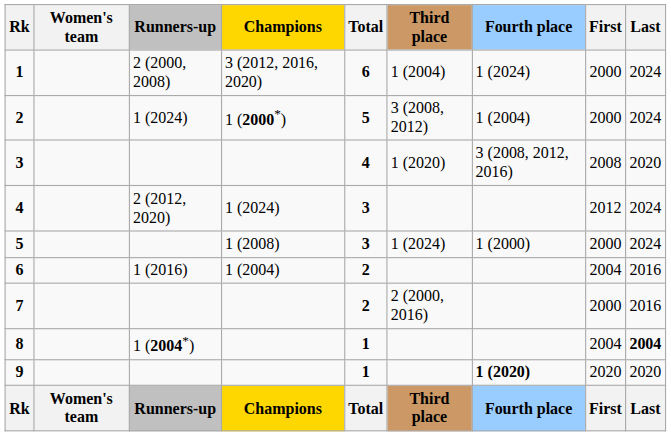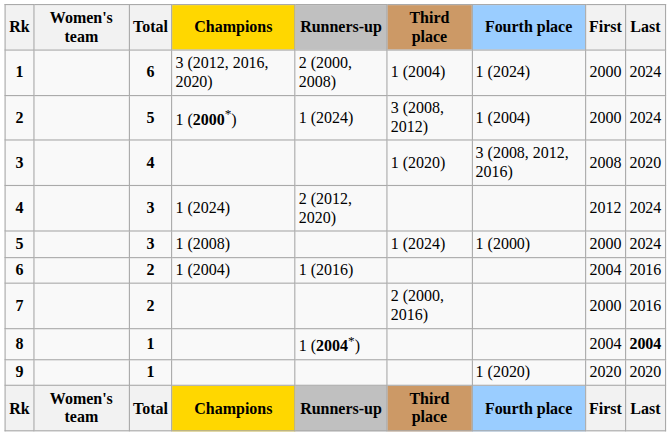 <table class="wikitable sortable" style="text-align: left; font-size: 90%; margin-left: 1em;">
 <tr>
 <th>Rk</th>
 <th>Women's team</th>
+<th>Total</th>
+<th style="background-color: gold;">Champions</th>
 <th style="background-color: silver;">Runners-up</th>
-<th style="background-color: gold;">Champions</th>
-<th>Total</th>
 <th style="background-color: #cc9966;">Third place</th>
 <th style="background-color: #9acdff;">Fourth place</th>
 <th>First</th>
 <th>Last</th>
 </tr>
 <tr>
 <td style="text-align: center;"><strong>1</strong></td>
 <td></td>
+<td style="text-align: center;"><strong>6</strong></td>
+<td data-sort-value="3, 2020">3 (2012, 2016, 2020)</td>
 <td data-sort-value="2, 2008">2 (2000, 2008)</td>
-<td data-sort-value="3, 2020">3 (2012, 2016, 2020)</td>
-<td style="text-align: center;"><strong>6</strong></td>
 <td data-sort-value="1, 2004">1 (2004)</td>
 <td data-sort-value="1, 2024">1 (2024)</td>
 <td style="text-align: center;">2000</td>
 <td style="text-align: center;">2024</td>
 </tr>
 <tr>
 <td style="text-align: center;"><strong>2</strong></td>
 <td></td>
+<td style="text-align: center;"><strong>5</strong></td>
+<td data-sort-value="1, 2000">1 (<strong>2000</strong><sup>*</sup>)</td>
 <td data-sort-value="1, 2024">1 (2024)</td>
-<td data-sort-value="1, 2000">1 (<strong>2000</strong><sup>*</sup>)</td>
-<td style="text-align: center;"><strong>5</strong></td>
 <td data-sort-value="2, 2012">3 (2008, 2012)</td>
 <td data-sort-value="1, 2004">1 (2004)</td>
 <td style="text-align: center;">2000</td>
 <td style="text-align: center;">2024</td>
 </tr>
 <tr>
 <td style="text-align: center;"><strong>3</strong></td>
 <td></td>
+<td style="text-align: center;"><strong>4</strong></td>
 <td></td>
 <td></td>
-<td style="text-align: center;"><strong>4</strong></td>
 <td data-sort-value="1, 2020">1 (2020)</td>
 <td data-sort-value="3, 2016">3 (2008, 2012, 2016)</td>
 <td style="text-align: center;">2008</td>
 <td style="text-align: center;">2020</td>
 </tr>
 <tr>
 <td style="text-align: center;"><strong>4</strong></td>
 <td></td>
+<td style="text-align: center;"><strong>3</strong></td>
+<td data-sort-value="1, 2024">1 (2024)</td>
 <td data-sort-value="2, 2020">2 (2012, 2020)</td>
-<td data-sort-value="1, 2024">1 (2024)</td>
-<td style="text-align: center;"><strong>3</strong></td>
 <td></td>
 <td></td>
 <td style="text-align: center;">2012</td>
 <td style="text-align: center;">2024</td>
 </tr>
 <tr>
 <td style="text-align: center;"><strong>5</strong></td>
 <td></td>
+<td style="text-align: center;"><strong>3</strong></td>
+<td data-sort-value="1, 2008">1 (2008)</td>
 <td></td>
-<td data-sort-value="1, 2008">1 (2008)</td>
-<td style="text-align: center;"><strong>3</strong></td>
 <td data-sort-value="1, 2024">1 (2024)</td>
 <td data-sort-value="1, 2000">1 (2000)</td>
 <td style="text-align: center;">2000</td>
 <td style="text-align: center;">2024</td>
 </tr>
 <tr>
 <td style="text-align: center;"><strong>6</strong></td>
 <td></td>
+<td style="text-align: center;"><strong>2</strong></td>
+<td data-sort-value="1, 2004">1 (2004)</td>
 <td data-sort-value="1, 2016">1 (2016)</td>
-<td data-sort-value="1, 2004">1 (2004)</td>
-<td style="text-align: center;"><strong>2</strong></td>
 <td></td>
 <td></td>
 <td style="text-align: center;">2004</td>
 <td style="text-align: center;">2016</td>
 </tr>
 <tr>
 <td style="text-align: center;"><strong>7</strong></td>
 <td></td>
+<td style="text-align: center;"><strong>2</strong></td>
 <td></td>
 <td></td>
-<td style="text-align: center;"><strong>2</strong></td>
 <td data-sort-value="2, 2016">2 (2000, 2016)</td>
 <td></td>
 <td style="text-align: center;">2000</td>
 <td style="text-align: center;">2016</td>
 </tr>
 <tr>
 <td style="text-align: center;"><strong>8</strong></td>
 <td></td>
+<td style="text-align: center;"><strong>1</strong></td>
+<td></td>
 <td data-sort-value="1, 2004">1 (<strong>2004</strong><sup>*</sup>)</td>
-<td></td>
-<td style="text-align: center;"><strong>1</strong></td>
 <td></td>
 <td></td>
 <td style="text-align: center;">2004</td>
 <td style="text-align: center;"><strong>2004</strong></td>
 </tr>
 <tr>
 <td style="text-align: center;"><strong>9</strong></td>
 <td></td>
+<td style="text-align: center;"><strong>1</strong></td>
 <td></td>
 <td></td>
-<td style="text-align: center;"><strong>1</strong></td>
 <td></td>
-<td data-sort-value="1, 2020"><strong>1 (2020)</strong></td>
+<td data-sort-value="1, 2020">1 (2020)</td>
 <td style="text-align: center;">2020</td>
 <td style="text-align: center;">2020</td>
 </tr>
 <tr>
 <th>Rk</th>
 <th>Women's team</th>
+<th>Total</th>
+<th style="background-color: gold;">Champions</th>
 <th style="background-color: silver;">Runners-up</th>
-<th style="background-color: gold;">Champions</th>
-<th>Total</th>
 <th style="background-color: #cc9966;">Third place</th>
 <th style="background-color: #9acdff;">Fourth place</th>
 <th>First</th>
 <th>Last</th>
 </tr>
 </table>
